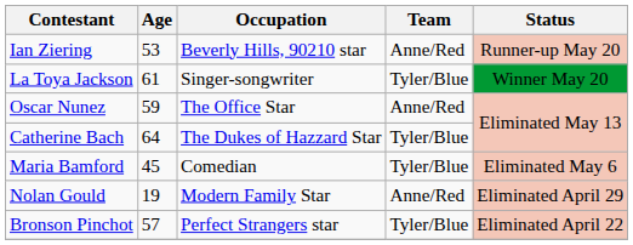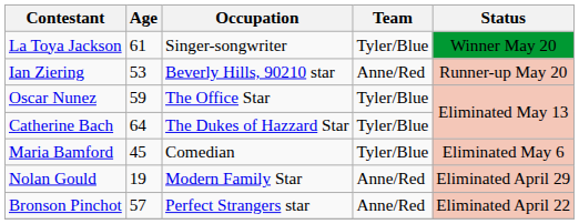 <table class="wikitable"  style="border-collapse:collapse;">
 <tr>
 <th>Contestant</th>
 <th>Age</th>
 <th>Occupation</th>
 <th>Team</th>
 <th>Status</th>
 </tr>
 <tr>
+<td><a href='#'>La Toya Jackson</a></td>
+<td>61</td>
+<td>Singer-songwriter</td>
+<td>Tyler/Blue</td>
+<td style="background:#093; text-align:center;"><span>Winner May 20</span></td>
+</tr>
+<tr>
 <td><a href='#'>Ian Ziering</a></td>
 <td>53</td>
 <td><a href='#'>Beverly Hills, 90210</a> star</td>
 <td>Anne/Red</td>
 <td style="background:#f4c7b8; text-align:center;">Runner-up May 20</td>
 </tr>
 <tr>
-<td><a href='#'>La Toya Jackson</a></td>
-<td>61</td>
-<td>Singer-songwriter</td>
-<td>Tyler/Blue</td>
-<td style="background:#093; text-align:center;"><span>Winner May 20</span></td>
-</tr>
-<tr>
 <td><a href='#'>Oscar Nunez</a></td>
 <td>59</td>
 <td><a href='#'>The Office</a> Star</td>
-<td>Anne/Red</td>
+<td>Tyler/Blue</td>
 <td rowspan=2 style="background:#f4c7b8; text-align:center;">Eliminated May 13</td>
 </tr>
 <tr>
 <td><a href='#'>Catherine Bach</a></td>
 <td>64</td>
 <td><a href='#'>The Dukes of Hazzard</a> Star</td>
 <td>Tyler/Blue</td>
 </tr>
 <tr>
 <td><a href='#'>Maria Bamford</a></td>
 <td>45</td>
 <td>Comedian</td>
 <td>Tyler/Blue</td>
 <td style="background:#f4c7b8; text-align:center;">Eliminated May 6</td>
 </tr>
 <tr>
 <td><a href='#'>Nolan Gould</a></td>
 <td>19</td>
 <td><a href='#'>Modern Family</a> Star</td>
 <td>Anne/Red</td>
 <td style="background:#f4c7b8; text-align:center;">Eliminated April 29</td>
 </tr>
 <tr>
 <td><a href='#'>Bronson Pinchot</a></td>
 <td>57</td>
 <td><a href='#'>Perfect Strangers</a> star</td>
-<td>Tyler/Blue</td>
+<td>Anne/Red</td>
 <td style="background:#f4c7b8; text-align:center;">Eliminated April 22</td>
 </tr>
 <tr>
 </tr>
 </table>
